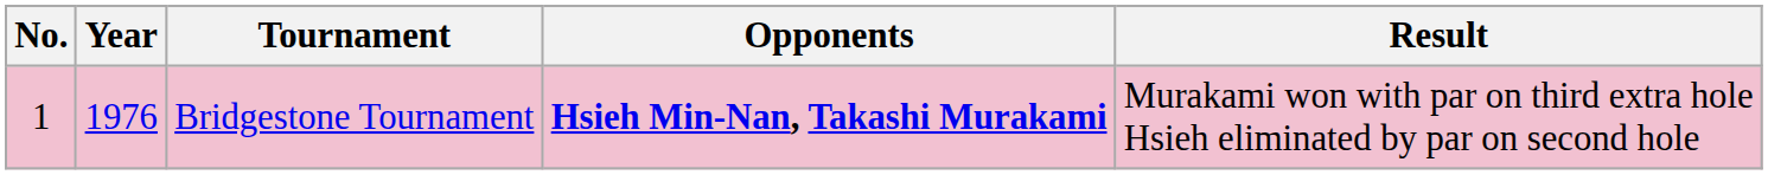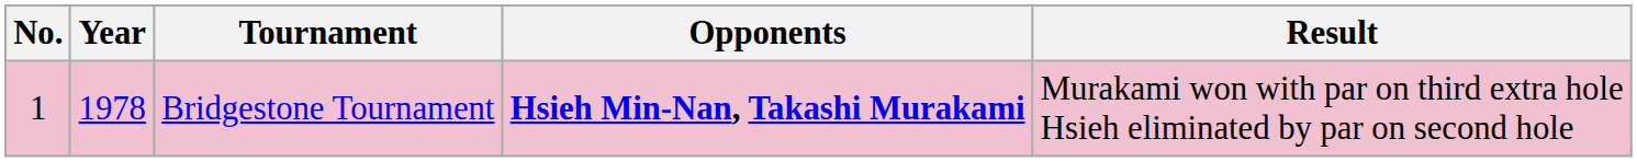 <table class="wikitable" style="font-size:95%;">
 <tr>
 <th>No.</th>
 <th>Year</th>
 <th>Tournament</th>
 <th>Opponents</th>
 <th>Result</th>
 </tr>
 <tr style="background:#F2C1D1;">
 <td align=center>1</td>
-<td><a href='#'>1976</a></td>
+<td><a href='#'>1978</a></td>
 <td><a href='#'>Bridgestone Tournament</a></td>
 <td><strong> <a href='#'>Hsieh Min-Nan</a>,  <a href='#'>Takashi Murakami</a></strong></td>
 <td>Murakami won with par on third extra hole<br>Hsieh eliminated by par on second hole</td>
 </tr>
 </table>
